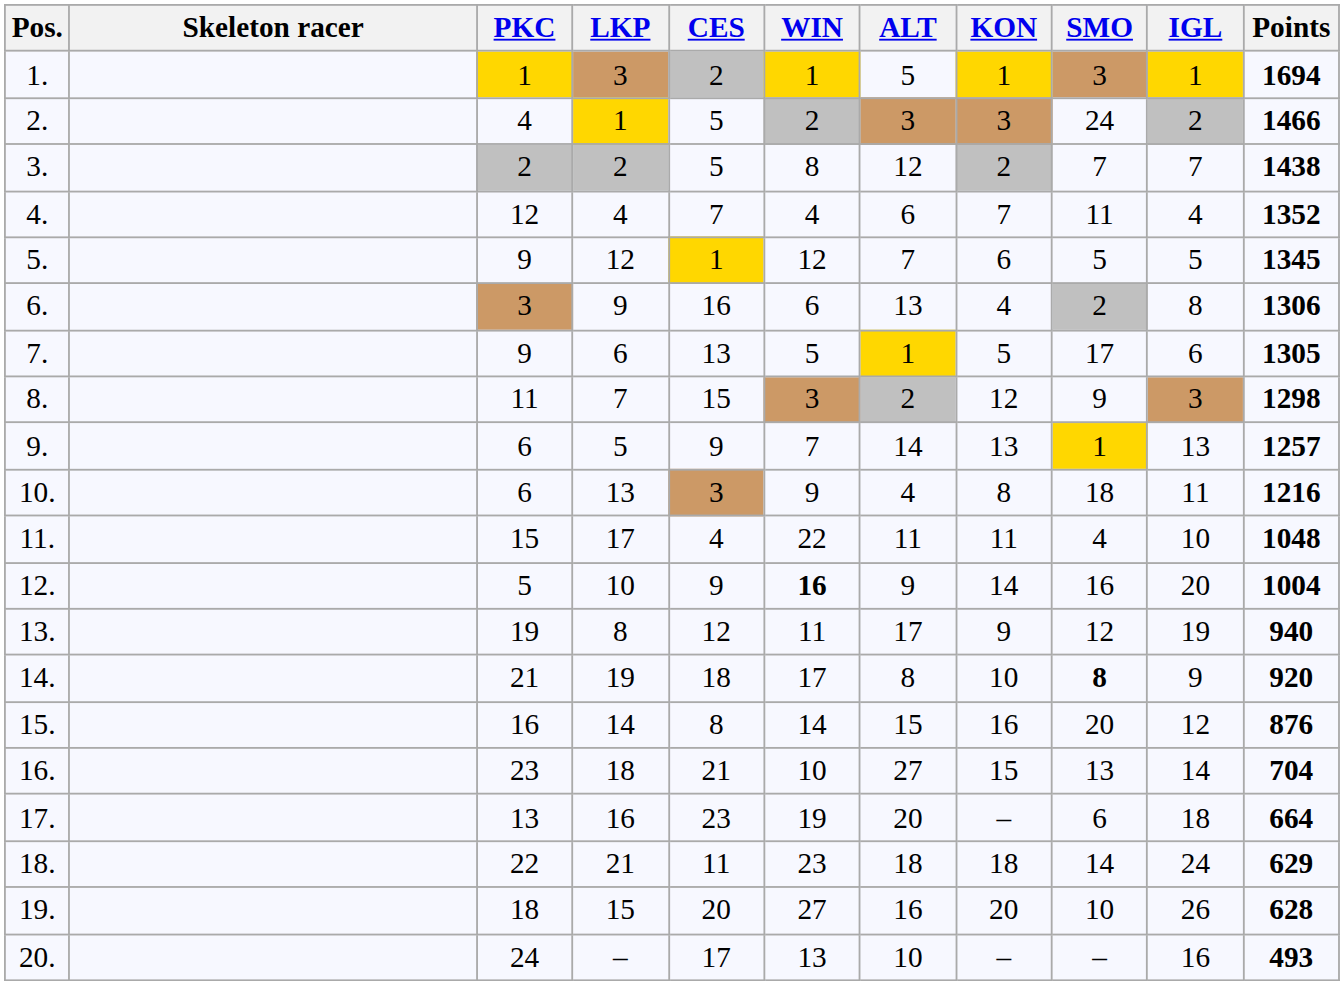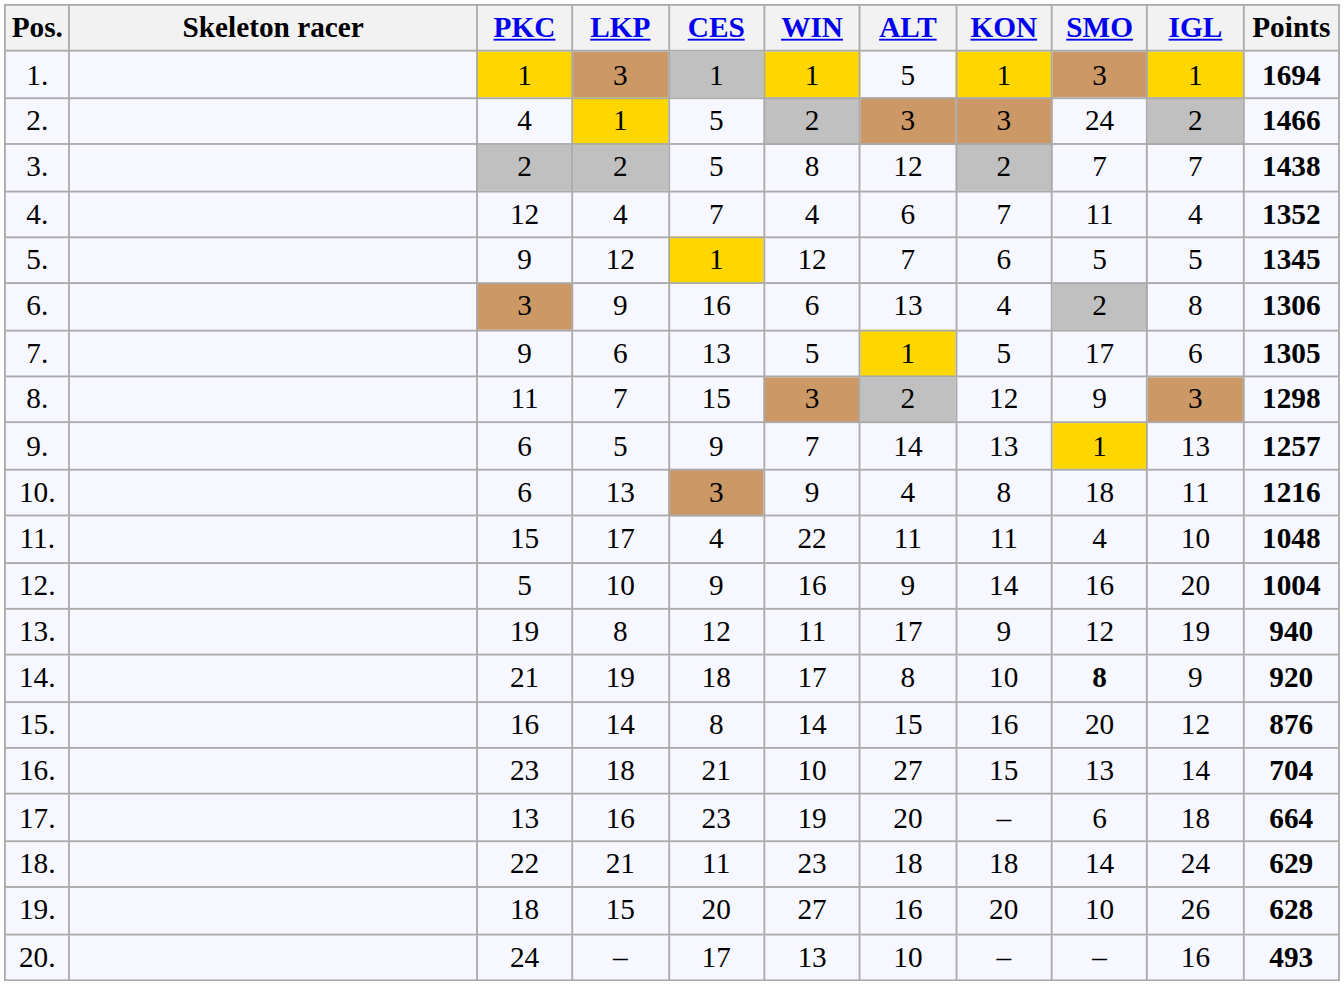 <table class="wikitable"  style="background:#f7f8ff; text-align:center; border:gray solid 1px;">
 <tr>
 <th style="width:10px;">Pos.</th>
 <th style="width:215px;">Skeleton racer</th>
 <th style="width:45px;"><a href='#'>PKC</a></th>
 <th style="width:45px;"><a href='#'>LKP</a></th>
 <th style="width:45px;"><a href='#'>CES</a></th>
 <th style="width:45px;"><a href='#'>WIN</a></th>
 <th style="width:45px;"><a href='#'>ALT</a></th>
 <th style="width:45px;"><a href='#'>KON</a></th>
 <th style="width:45px;"><a href='#'>SMO</a></th>
 <th style="width:45px;"><a href='#'>IGL</a></th>
 <th style="width:45px;">Points</th>
 </tr>
 <tr>
 <td>1.</td>
 <td align="left"><strong></strong></td>
 <td style="background:gold;">1</td>
 <td style="background:#c96;">3</td>
-<td style="background:silver;">2</td>
+<td style="background:silver;">1</td>
 <td style="background:gold;">1</td>
 <td>5</td>
 <td style="background:gold;">1</td>
 <td style="background:#c96;">3</td>
 <td style="background:gold;">1</td>
 <td><strong>1694</strong></td>
 </tr>
 <tr>
 <td>2.</td>
 <td align="left"></td>
 <td>4</td>
 <td style="background:gold;">1</td>
 <td>5</td>
 <td style="background:silver;">2</td>
 <td style="background:#c96;">3</td>
 <td style="background:#c96;">3</td>
 <td>24</td>
 <td style="background:silver;">2</td>
 <td><strong>1466</strong></td>
 </tr>
 <tr>
 <td>3.</td>
 <td align="left"></td>
 <td style="background:silver;">2</td>
 <td style="background:silver;">2</td>
 <td>5</td>
 <td>8</td>
 <td>12</td>
 <td style="background:silver;">2</td>
 <td>7</td>
 <td>7</td>
 <td><strong>1438</strong></td>
 </tr>
 <tr>
 <td>4.</td>
 <td align="left"></td>
 <td>12</td>
 <td>4</td>
 <td>7</td>
 <td>4</td>
 <td>6</td>
 <td>7</td>
 <td>11</td>
 <td>4</td>
 <td><strong>1352</strong></td>
 </tr>
 <tr>
 <td>5.</td>
 <td align="left"></td>
 <td>9</td>
 <td>12</td>
 <td style="background:gold;">1</td>
 <td>12</td>
 <td>7</td>
 <td>6</td>
 <td>5</td>
 <td>5</td>
 <td><strong>1345</strong></td>
 </tr>
 <tr>
 <td>6.</td>
 <td align="left"></td>
 <td style="background:#c96;">3</td>
 <td>9</td>
 <td>16</td>
 <td>6</td>
 <td>13</td>
 <td>4</td>
 <td style="background:silver;">2</td>
 <td>8</td>
 <td><strong>1306</strong></td>
 </tr>
 <tr>
 <td>7.</td>
 <td align="left"></td>
 <td>9</td>
 <td>6</td>
 <td>13</td>
 <td>5</td>
 <td style="background:gold;">1</td>
 <td>5</td>
 <td>17</td>
 <td>6</td>
 <td><strong>1305</strong></td>
 </tr>
 <tr>
 <td>8.</td>
 <td align="left"></td>
 <td>11</td>
 <td>7</td>
 <td>15</td>
 <td style="background:#c96;">3</td>
 <td style="background:silver;">2</td>
 <td>12</td>
 <td>9</td>
 <td style="background:#c96;">3</td>
 <td><strong>1298</strong></td>
 </tr>
 <tr>
 <td>9.</td>
 <td align="left"></td>
 <td>6</td>
 <td>5</td>
 <td>9</td>
 <td>7</td>
 <td>14</td>
 <td>13</td>
 <td style="background:gold;">1</td>
 <td>13</td>
 <td><strong>1257</strong></td>
 </tr>
 <tr>
 <td>10.</td>
 <td align="left"></td>
 <td>6</td>
 <td>13</td>
 <td style="background:#c96;">3</td>
 <td>9</td>
 <td>4</td>
 <td>8</td>
 <td>18</td>
 <td>11</td>
 <td><strong>1216</strong></td>
 </tr>
 <tr>
 <td>11.</td>
 <td align="left"></td>
 <td>15</td>
 <td>17</td>
 <td>4</td>
 <td>22</td>
 <td>11</td>
 <td>11</td>
 <td>4</td>
 <td>10</td>
 <td><strong>1048</strong></td>
 </tr>
 <tr>
 <td>12.</td>
 <td align="left"></td>
 <td>5</td>
 <td>10</td>
 <td>9</td>
-<td><strong>16</strong></td>
+<td>16</td>
 <td>9</td>
 <td>14</td>
 <td>16</td>
 <td>20</td>
 <td><strong>1004</strong></td>
 </tr>
 <tr>
 <td>13.</td>
 <td align="left"></td>
 <td>19</td>
 <td>8</td>
 <td>12</td>
 <td>11</td>
 <td>17</td>
 <td>9</td>
 <td>12</td>
 <td>19</td>
 <td><strong>940</strong></td>
 </tr>
 <tr>
 <td>14.</td>
 <td align="left"></td>
 <td>21</td>
 <td>19</td>
 <td>18</td>
 <td>17</td>
 <td>8</td>
 <td>10</td>
 <td><strong>8</strong></td>
 <td>9</td>
 <td><strong>920</strong></td>
 </tr>
 <tr>
 <td>15.</td>
 <td align="left"></td>
 <td>16</td>
 <td>14</td>
 <td>8</td>
 <td>14</td>
 <td>15</td>
 <td>16</td>
 <td>20</td>
 <td>12</td>
 <td><strong>876</strong></td>
 </tr>
 <tr>
 <td>16.</td>
 <td align="left"></td>
 <td>23</td>
 <td>18</td>
 <td>21</td>
 <td>10</td>
 <td>27</td>
 <td>15</td>
 <td>13</td>
 <td>14</td>
 <td><strong>704</strong></td>
 </tr>
 <tr>
 <td>17.</td>
 <td align="left"></td>
 <td>13</td>
 <td>16</td>
 <td>23</td>
 <td>19</td>
 <td>20</td>
 <td>–</td>
 <td>6</td>
 <td>18</td>
 <td><strong>664</strong></td>
 </tr>
 <tr>
 <td>18.</td>
 <td align="left"></td>
 <td>22</td>
 <td>21</td>
 <td>11</td>
 <td>23</td>
 <td>18</td>
 <td>18</td>
 <td>14</td>
 <td>24</td>
 <td><strong>629</strong></td>
 </tr>
 <tr>
 <td>19.</td>
 <td align="left"></td>
 <td>18</td>
 <td>15</td>
 <td>20</td>
 <td>27</td>
 <td>16</td>
 <td>20</td>
 <td>10</td>
 <td>26</td>
 <td><strong>628</strong></td>
 </tr>
 <tr>
 <td>20.</td>
 <td align="left"></td>
 <td>24</td>
 <td>–</td>
 <td>17</td>
 <td>13</td>
 <td>10</td>
 <td>–</td>
 <td>–</td>
 <td>16</td>
 <td><strong>493</strong></td>
 </tr>
 </table>
